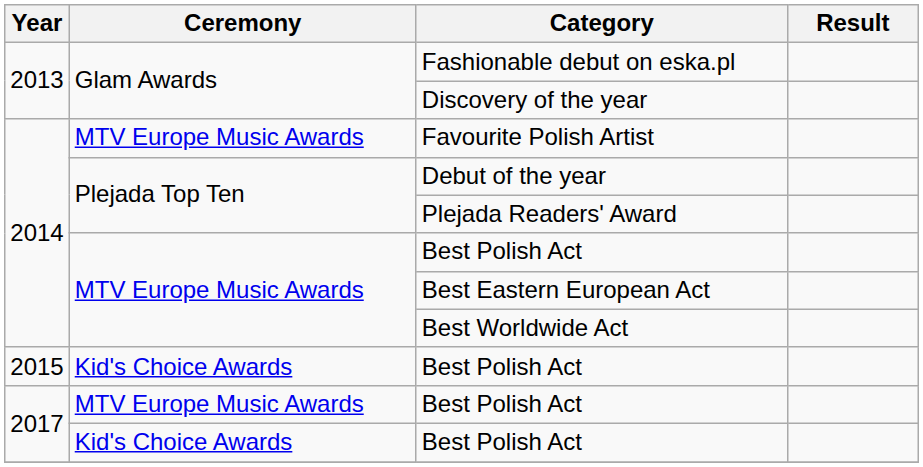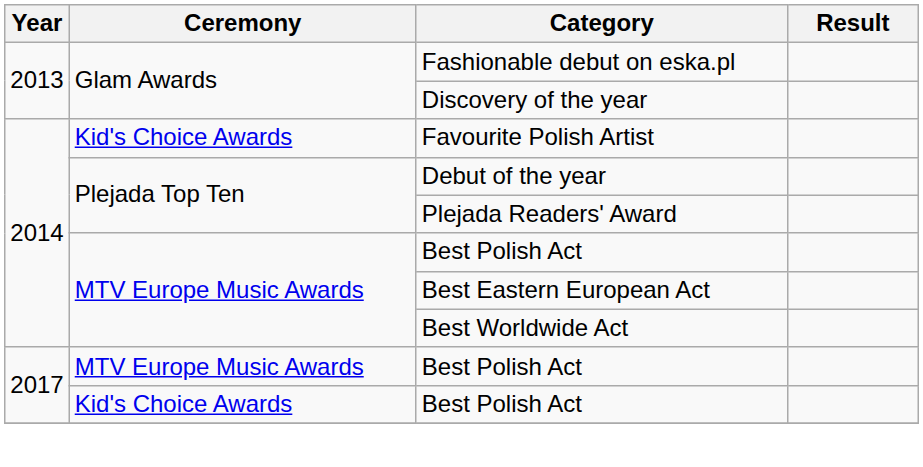 <table class="wikitable plainrowheaders" border="1">
 <tr>
 <th scope="col" style="width:1em;">Year</th>
 <th scope="col" style="width:14em;">Ceremony</th>
 <th scope="col" style="width:15em;">Category</th>
 <th scope="col" style="width:5em;">Result</th>
 </tr>
 <tr>
 <td rowspan="2">2013</td>
 <td rowspan="2">Glam Awards</td>
 <td>Fashionable debut on eska.pl</td>
 <td></td>
 </tr>
 <tr>
 <td>Discovery of the year</td>
 <td></td>
 </tr>
 <tr>
 <td rowspan="6">2014</td>
-<td><a href='#'>MTV Europe Music Awards</a></td>
+<td><a href='#'>Kid's Choice Awards</a></td>
 <td>Favourite Polish Artist</td>
 <td></td>
 </tr>
 <tr>
 <td rowspan="2">Plejada Top Ten</td>
 <td>Debut of the year</td>
 <td></td>
 </tr>
 <tr>
 <td>Plejada Readers' Award</td>
 <td></td>
 </tr>
 <tr>
 <td rowspan="3"><a href='#'>MTV Europe Music Awards</a></td>
 <td>Best Polish Act</td>
 <td></td>
 </tr>
 <tr>
 <td>Best Eastern European Act</td>
 <td></td>
 </tr>
 <tr>
 <td>Best Worldwide Act</td>
 <td></td>
 </tr>
 <tr>
-<td>2015</td>
-<td><a href='#'>Kid's Choice Awards</a></td>
-<td>Best Polish Act</td>
-<td></td>
-</tr>
-<tr>
 <td rowspan="2">2017</td>
 <td><a href='#'>MTV Europe Music Awards</a></td>
 <td>Best Polish Act</td>
 <td></td>
 </tr>
 <tr>
 <td><a href='#'>Kid's Choice Awards</a></td>
 <td>Best Polish Act</td>
 <td></td>
 </tr>
 <tr>
 </tr>
 </table>
